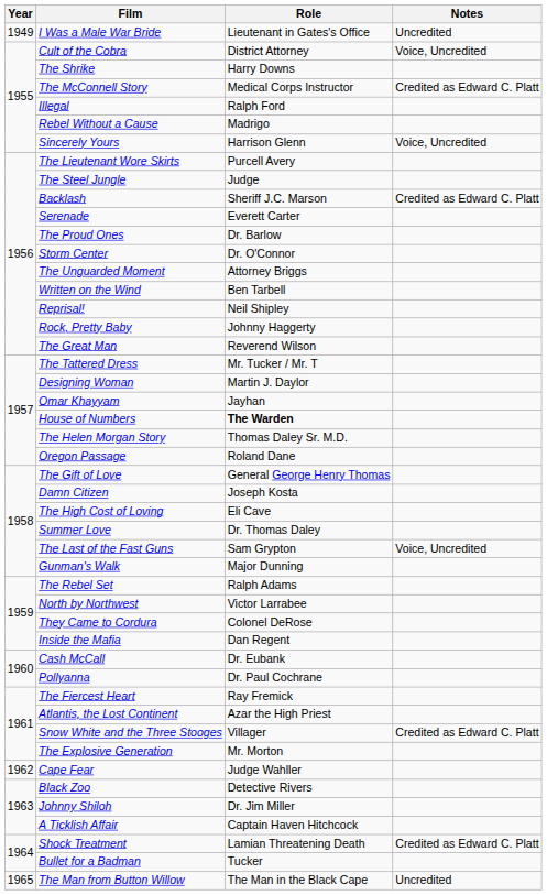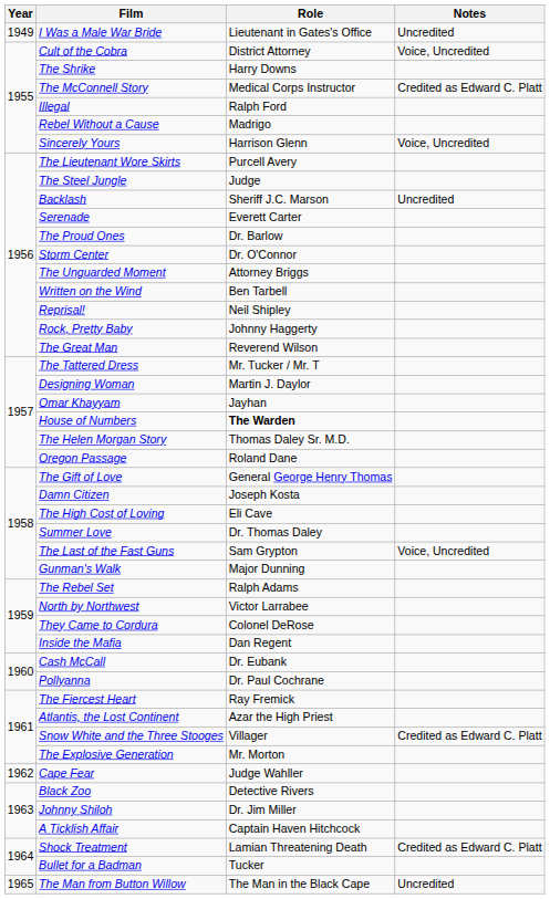 <table class="wikitable">
 <tr>
 <th>Year</th>
 <th>Film</th>
 <th>Role</th>
 <th>Notes</th>
 </tr>
 <tr>
 <td>1949</td>
 <td><em><a href='#'>I Was a Male War Bride</a></em></td>
 <td>Lieutenant in Gates's Office</td>
 <td>Uncredited</td>
 </tr>
 <tr>
 <td rowspan=6>1955</td>
 <td><em><a href='#'>Cult of the Cobra</a></em></td>
 <td>District Attorney</td>
 <td>Voice, Uncredited</td>
 </tr>
 <tr>
 <td><em><a href='#'>The Shrike</a></em></td>
 <td>Harry Downs</td>
 <td></td>
 </tr>
 <tr>
 <td><em><a href='#'>The McConnell Story</a></em></td>
 <td>Medical Corps Instructor</td>
 <td>Credited as Edward C. Platt</td>
 </tr>
 <tr>
 <td><em><a href='#'>Illegal</a></em></td>
 <td>Ralph Ford</td>
 <td></td>
 </tr>
 <tr>
 <td><em><a href='#'>Rebel Without a Cause</a></em></td>
 <td>Madrigo</td>
 <td></td>
 </tr>
 <tr>
 <td><em><a href='#'>Sincerely Yours</a></em></td>
 <td>Harrison Glenn</td>
 <td>Voice, Uncredited</td>
 </tr>
 <tr>
 <td rowspan=11>1956</td>
 <td><em><a href='#'>The Lieutenant Wore Skirts</a></em></td>
 <td>Purcell Avery</td>
 <td></td>
 </tr>
 <tr>
 <td><em><a href='#'>The Steel Jungle</a></em></td>
 <td>Judge</td>
 <td></td>
 </tr>
 <tr>
 <td><em><a href='#'>Backlash</a></em></td>
 <td>Sheriff J.C. Marson</td>
-<td>Credited as Edward C. Platt</td>
+<td>Uncredited</td>
 </tr>
 <tr>
 <td><em><a href='#'>Serenade</a></em></td>
 <td>Everett Carter</td>
 <td></td>
 </tr>
 <tr>
 <td><em><a href='#'>The Proud Ones</a></em></td>
 <td>Dr. Barlow</td>
 <td></td>
 </tr>
 <tr>
 <td><em><a href='#'>Storm Center</a></em></td>
 <td>Dr. O'Connor</td>
 <td></td>
 </tr>
 <tr>
 <td><em><a href='#'>The Unguarded Moment</a></em></td>
 <td>Attorney Briggs</td>
 <td></td>
 </tr>
 <tr>
 <td><em><a href='#'>Written on the Wind</a></em></td>
 <td>Ben Tarbell</td>
 <td></td>
 </tr>
 <tr>
 <td><em><a href='#'>Reprisal!</a></em></td>
 <td>Neil Shipley</td>
 <td></td>
 </tr>
 <tr>
 <td><em><a href='#'>Rock, Pretty Baby</a></em></td>
 <td>Johnny Haggerty</td>
 <td></td>
 </tr>
 <tr>
 <td><em><a href='#'>The Great Man</a></em></td>
 <td>Reverend Wilson</td>
 <td></td>
 </tr>
 <tr>
 <td rowspan=6>1957</td>
 <td><em><a href='#'>The Tattered Dress</a></em></td>
 <td>Mr. Tucker / Mr. T</td>
 <td></td>
 </tr>
 <tr>
 <td><em><a href='#'>Designing Woman</a></em></td>
 <td>Martin J. Daylor</td>
 <td></td>
 </tr>
 <tr>
 <td><em><a href='#'>Omar Khayyam</a></em></td>
 <td>Jayhan</td>
 <td></td>
 </tr>
 <tr>
 <td><em><a href='#'>House of Numbers</a></em></td>
 <td><strong>The Warden</strong></td>
 <td></td>
 </tr>
 <tr>
 <td><em><a href='#'>The Helen Morgan Story</a></em></td>
 <td>Thomas Daley Sr. M.D.</td>
 <td></td>
 </tr>
 <tr>
 <td><em><a href='#'>Oregon Passage</a></em></td>
 <td>Roland Dane</td>
 <td></td>
 </tr>
 <tr>
 <td rowspan=6>1958</td>
 <td><em><a href='#'>The Gift of Love</a></em></td>
 <td>General <a href='#'>George Henry Thomas</a></td>
 <td></td>
 </tr>
 <tr>
 <td><em><a href='#'>Damn Citizen</a></em></td>
 <td>Joseph Kosta</td>
 <td></td>
 </tr>
 <tr>
 <td><em><a href='#'>The High Cost of Loving</a></em></td>
 <td>Eli Cave</td>
 <td></td>
 </tr>
 <tr>
 <td><em><a href='#'>Summer Love</a></em></td>
 <td>Dr. Thomas Daley</td>
 <td></td>
 </tr>
 <tr>
 <td><em><a href='#'>The Last of the Fast Guns</a></em></td>
 <td>Sam Grypton</td>
 <td>Voice, Uncredited</td>
 </tr>
 <tr>
 <td><em><a href='#'>Gunman's Walk</a></em></td>
 <td>Major Dunning</td>
 <td></td>
 </tr>
 <tr>
 <td rowspan=4>1959</td>
 <td><em><a href='#'>The Rebel Set</a></em></td>
 <td>Ralph Adams</td>
 <td></td>
 </tr>
 <tr>
 <td><em><a href='#'>North by Northwest</a></em></td>
 <td>Victor Larrabee</td>
 <td></td>
 </tr>
 <tr>
 <td><em><a href='#'>They Came to Cordura</a></em></td>
 <td>Colonel DeRose</td>
 <td></td>
 </tr>
 <tr>
 <td><em><a href='#'>Inside the Mafia</a></em></td>
 <td>Dan Regent</td>
 <td></td>
 </tr>
 <tr>
 <td rowspan=2>1960</td>
 <td><em><a href='#'>Cash McCall</a></em></td>
 <td>Dr. Eubank</td>
 <td></td>
 </tr>
 <tr>
 <td><em><a href='#'>Pollyanna</a></em></td>
 <td>Dr. Paul Cochrane</td>
 <td></td>
 </tr>
 <tr>
 <td rowspan=4>1961</td>
 <td><em><a href='#'>The Fiercest Heart</a></em></td>
 <td>Ray Fremick</td>
 <td></td>
 </tr>
 <tr>
 <td><em><a href='#'>Atlantis, the Lost Continent</a></em></td>
 <td>Azar the High Priest</td>
 <td></td>
 </tr>
 <tr>
 <td><em><a href='#'>Snow White and the Three Stooges</a></em></td>
 <td>Villager</td>
 <td>Credited as Edward C. Platt</td>
 </tr>
 <tr>
 <td><em><a href='#'>The Explosive Generation</a></em></td>
 <td>Mr. Morton</td>
 <td></td>
 </tr>
 <tr>
 <td>1962</td>
 <td><em><a href='#'>Cape Fear</a></em></td>
 <td>Judge Wahller</td>
 <td></td>
 </tr>
 <tr>
 <td rowspan=3>1963</td>
 <td><em><a href='#'>Black Zoo</a></em></td>
 <td>Detective Rivers</td>
 <td></td>
 </tr>
 <tr>
 <td><em><a href='#'>Johnny Shiloh</a></em></td>
 <td>Dr. Jim Miller</td>
 <td></td>
 </tr>
 <tr>
 <td><em><a href='#'>A Ticklish Affair</a></em></td>
 <td>Captain Haven Hitchcock</td>
 <td></td>
 </tr>
 <tr>
 <td rowspan=2>1964</td>
 <td><em><a href='#'>Shock Treatment</a></em></td>
 <td>Lamian Threatening Death</td>
 <td>Credited as Edward C. Platt</td>
 </tr>
 <tr>
 <td><em><a href='#'>Bullet for a Badman</a></em></td>
 <td>Tucker</td>
 <td></td>
 </tr>
 <tr>
 <td>1965</td>
 <td><em><a href='#'>The Man from Button Willow</a></em></td>
 <td>The Man in the Black Cape</td>
 <td>Uncredited</td>
 </tr>
 </table>
